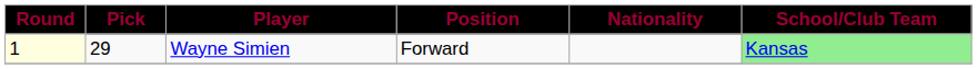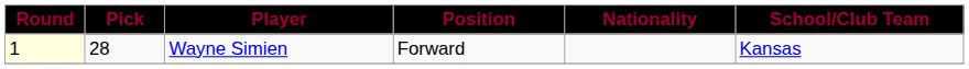 <table class="wikitable sortable sortable">
 <tr>
 <th style="background:#000000;color:#903;" width="7%">Round</th>
 <th style="background:#000000;color:#903;" width="7%">Pick</th>
 <th style="background:#000000;color:#903;" width="20%">Player</th>
 <th style="background:#000000;color:#903;" width="15%">Position</th>
 <th style="background:#000000;color:#903;" width="15%">Nationality</th>
 <th style="background:#000000;color:#903;" width="20%">School/Club Team</th>
 </tr>
 <tr>
 <td style="background: lightyellow;">1</td>
-<td>29</td>
+<td>28</td>
 <td><a href='#'>Wayne Simien</a></td>
 <td>Forward</td>
 <td></td>
-<td style="background: lightgreen;"><a href='#'>Kansas</a></td>
+<td><a href='#'>Kansas</a></td>
 </tr>
 <tr>
 </tr>
 </table>
